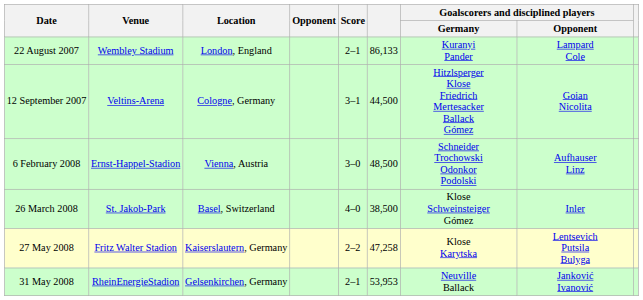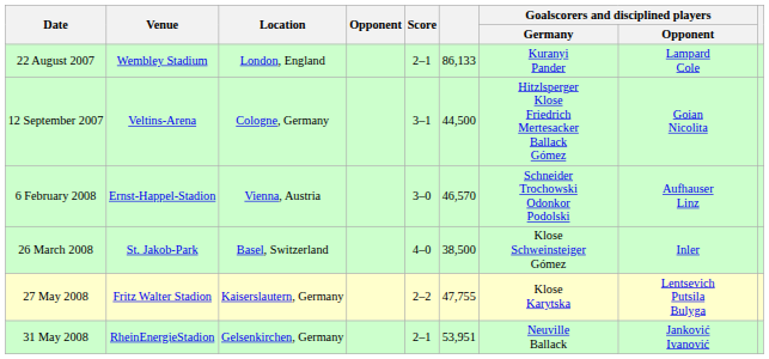 <table class="wikitable" Style="text-align: center">
 <tr>
 <th rowspan="2">Date</th>
 <th rowspan="2">Venue</th>
 <th rowspan="2">Location</th>
 <th rowspan="2">Opponent</th>
 <th rowspan="2">Score<br></th>
 <th rowspan="2"></th>
 <th colspan="2">Goalscorers and disciplined players</th>
 <th rowspan="2"></th>
 </tr>
 <tr>
 <th style="width:175px">Germany</th>
 <th style="width:175px">Opponent</th>
 </tr>
 <tr style="background:#cfc">
 <td>22 August 2007</td>
 <td><a href='#'>Wembley Stadium</a></td>
 <td><a href='#'>London</a>, England</td>
 <td></td>
 <td>2–1</td>
 <td>86,133</td>
 <td><a href='#'>Kuranyi</a> <br><a href='#'>Pander</a> </td>
 <td><a href='#'>Lampard</a> <br><a href='#'>Cole</a> </td>
 <td></td>
 </tr>
 <tr style="background:#cfc">
 <td>12 September 2007</td>
 <td><a href='#'>Veltins-Arena</a></td>
 <td><a href='#'>Cologne</a>, Germany</td>
 <td></td>
 <td>3–1</td>
 <td>44,500</td>
 <td><a href='#'>Hitzlsperger</a> <br><a href='#'>Klose</a> <br><a href='#'>Friedrich</a> <br><a href='#'>Mertesacker</a> <br><a href='#'>Ballack</a> <br><a href='#'>Gómez</a> </td>
 <td><a href='#'>Goian</a> <br><a href='#'>Nicolita</a> </td>
 <td></td>
 </tr>
 <tr style="background:#cfc">
 <td>6 February 2008</td>
 <td><a href='#'>Ernst-Happel-Stadion</a></td>
 <td><a href='#'>Vienna</a>, Austria</td>
 <td></td>
 <td>3–0</td>
-<td>48,500</td>
+<td>46,570</td>
 <td><a href='#'>Schneider</a> <br><a href='#'>Trochowski</a> <br><a href='#'>Odonkor</a> <br><a href='#'>Podolski</a> </td>
 <td><a href='#'>Aufhauser</a> <br><a href='#'>Linz</a> </td>
 <td></td>
 </tr>
 <tr style="background:#cfc">
 <td>26 March 2008</td>
 <td><a href='#'>St. Jakob-Park</a></td>
 <td><a href='#'>Basel</a>, Switzerland</td>
 <td></td>
 <td>4–0</td>
 <td>38,500</td>
 <td>Klose <br><a href='#'>Schweinsteiger</a> <br>Gómez </td>
 <td><a href='#'>Inler</a> </td>
 <td></td>
 </tr>
 <tr style="background:#ffc">
 <td>27 May 2008</td>
 <td><a href='#'>Fritz Walter Stadion</a></td>
 <td><a href='#'>Kaiserslautern</a>, Germany</td>
 <td></td>
 <td>2–2</td>
-<td>47,258</td>
+<td>47,755</td>
 <td>Klose <br><a href='#'>Karytska</a> </td>
 <td><a href='#'>Lentsevich</a> <br><a href='#'>Putsila</a> <br><a href='#'>Bulyga</a> </td>
 <td></td>
 </tr>
 <tr style="background:#cfc">
 <td>31 May 2008</td>
 <td><a href='#'>RheinEnergieStadion</a></td>
 <td><a href='#'>Gelsenkirchen</a>, Germany</td>
 <td></td>
 <td>2–1</td>
-<td>53,953</td>
+<td>53,951</td>
 <td><a href='#'>Neuville</a> <br>Ballack </td>
 <td><a href='#'>Janković</a> <br><a href='#'>Ivanović</a> </td>
 <td></td>
 </tr>
 </table>
